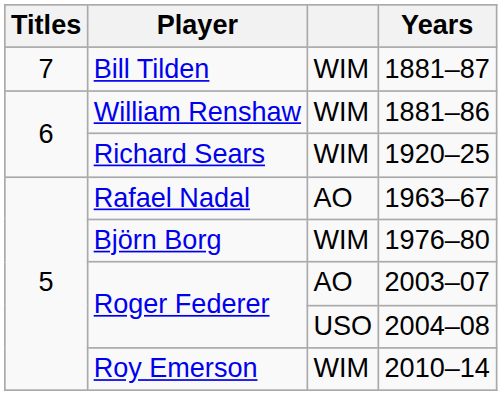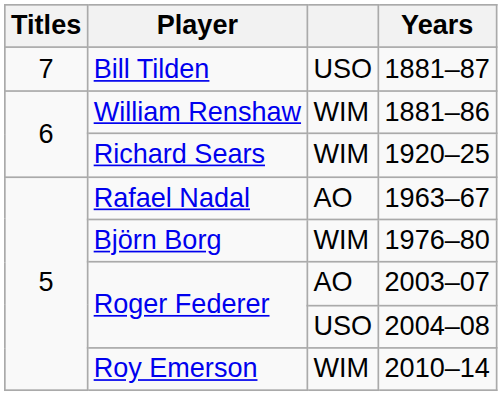 <table class="wikitable nowrap">
 <tr>
 <th>Titles</th>
 <th>Player</th>
 <th></th>
 <th>Years</th>
 </tr>
 <tr>
 <td style="text-align: center; width: 20px;">7</td>
 <td> <a href='#'>Bill Tilden</a></td>
-<td>WIM</td>
+<td>USO</td>
 <td>1881–87</td>
 </tr>
 <tr>
 <td rowspan="2" style="text-align: center;">6</td>
 <td> <a href='#'>William Renshaw</a></td>
 <td>WIM</td>
 <td>1881–86</td>
 </tr>
 <tr>
 <td> <a href='#'>Richard Sears</a></td>
 <td>WIM</td>
 <td>1920–25</td>
 </tr>
 <tr>
 <td rowspan="5" style="text-align: center;">5</td>
 <td> <a href='#'>Rafael Nadal</a></td>
 <td>AO</td>
 <td>1963–67</td>
 </tr>
 <tr>
 <td> <a href='#'>Björn Borg</a></td>
 <td>WIM</td>
 <td>1976–80</td>
 </tr>
 <tr>
 <td rowspan=2> <a href='#'>Roger Federer</a></td>
 <td>AO</td>
 <td>2003–07</td>
 </tr>
 <tr>
 <td>USO</td>
 <td>2004–08</td>
 </tr>
 <tr>
 <td> <a href='#'>Roy Emerson</a></td>
 <td>WIM</td>
 <td>2010–14</td>
 </tr>
 </table>
